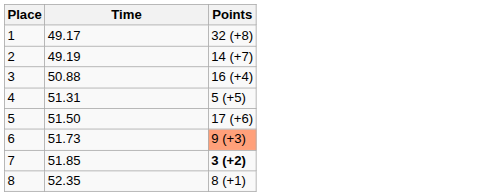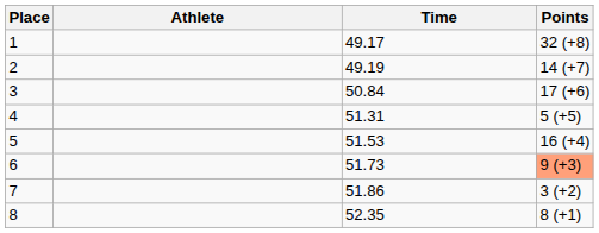 <table class="wikitable sortable">
 <tr>
 <th>Place</th>
+<th style="width:18em">Athlete</th>
 <th style="width:12em">Time</th>
 <th>Points</th>
 </tr>
 <tr>
 <td>1</td>
+<td></td>
 <td>49.17 </td>
 <td>32 (+8)</td>
 </tr>
 <tr>
 <td>2</td>
+<td></td>
 <td>49.19  </td>
 <td>14 (+7)</td>
 </tr>
 <tr>
 <td>3</td>
-<td>50.88</td>
-<td>16 (+4)</td>
+<td></td>
+<td>50.84</td>
+<td>17 (+6)</td>
 </tr>
 <tr>
 <td>4</td>
+<td></td>
 <td>51.31</td>
 <td>5 (+5)</td>
 </tr>
 <tr>
 <td>5</td>
-<td>51.50</td>
-<td>17 (+6)</td>
+<td></td>
+<td>51.53</td>
+<td>16 (+4)</td>
 </tr>
 <tr>
 <td>6</td>
+<td></td>
 <td>51.73</td>
 <td style="background: lightsalmon;">9 (+3)</td>
 </tr>
 <tr>
 <td>7</td>
-<td>51.85</td>
-<td><strong>3 (+2)</strong></td>
+<td></td>
+<td>51.86</td>
+<td>3 (+2)</td>
 </tr>
 <tr>
 <td>8</td>
+<td></td>
 <td>52.35</td>
 <td>8 (+1)</td>
 </tr>
 </table>
